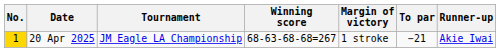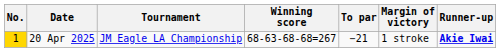 <table class="wikitable" style="font-size:95%;">
 <tr>
 <th>No.</th>
 <th>Date</th>
 <th>Tournament</th>
 <th>Winning<br>score</th>
+<th>To par</th>
 <th>Margin of<br>victory</th>
-<th>To par</th>
 <th>Runner-up</th>
 </tr>
 <tr>
 <td align=center style="background: gold;">1</td>
 <td align=right>20 Apr <a href='#'>2025</a></td>
 <td><a href='#'>JM Eagle LA Championship</a></td>
 <td align=right>68-63-68-68=267</td>
+<td align=center>−21</td>
 <td>1 stroke</td>
-<td align=center>−21</td>
-<td> <a href='#'>Akie Iwai</a></td>
+<td><strong> <a href='#'>Akie Iwai</a></strong></td>
 </tr>
 </table>
